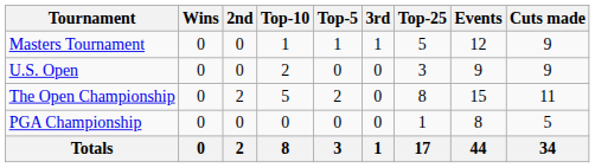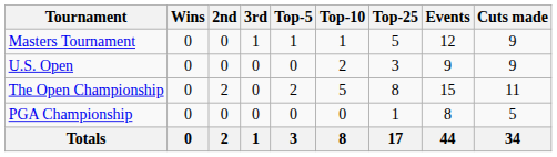 <table class=wikitable style=text-align:center>
 <tr>
 <th>Tournament</th>
 <th>Wins</th>
 <th>2nd</th>
+<th>3rd</th>
+<th>Top-5</th>
 <th>Top-10</th>
-<th>Top-5</th>
-<th>3rd</th>
 <th>Top-25</th>
 <th>Events</th>
 <th>Cuts made</th>
 </tr>
 <tr>
 <td align=left><a href='#'>Masters Tournament</a></td>
 <td>0</td>
 <td>0</td>
 <td>1</td>
 <td>1</td>
 <td>1</td>
 <td>5</td>
 <td>12</td>
 <td>9</td>
 </tr>
 <tr>
 <td align=left><a href='#'>U.S. Open</a></td>
 <td>0</td>
 <td>0</td>
-<td>2</td>
 <td>0</td>
 <td>0</td>
+<td>2</td>
 <td>3</td>
 <td>9</td>
 <td>9</td>
 </tr>
 <tr>
 <td align=left><a href='#'>The Open Championship</a></td>
 <td>0</td>
 <td>2</td>
+<td>0</td>
+<td>2</td>
 <td>5</td>
-<td>2</td>
-<td>0</td>
 <td>8</td>
 <td>15</td>
 <td>11</td>
 </tr>
 <tr>
 <td align=left><a href='#'>PGA Championship</a></td>
 <td>0</td>
 <td>0</td>
 <td>0</td>
 <td>0</td>
 <td>0</td>
 <td>1</td>
 <td>8</td>
 <td>5</td>
 </tr>
 <tr>
 <th>Totals</th>
 <th>0</th>
 <th>2</th>
+<th>1</th>
+<th>3</th>
 <th>8</th>
-<th>3</th>
-<th>1</th>
 <th>17</th>
 <th>44</th>
 <th>34</th>
 </tr>
 </table>
